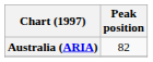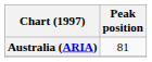 <table class="wikitable sortable plainrowheaders" style="text-align:center">
 <tr>
 <th>Chart (1997)</th>
 <th>Peak<br>position</th>
 </tr>
 <tr>
 <th scope="row">Australia (<a href='#'>ARIA</a>)</th>
-<td>82</td>
+<td>81</td>
 </tr>
 <tr>
 </tr>
 <tr>
 </tr>
 <tr>
 </tr>
 <tr>
 </tr>
 <tr>
 </tr>
 <tr>
 </tr>
 <tr>
 </tr>
 <tr>
 </tr>
 </table>
